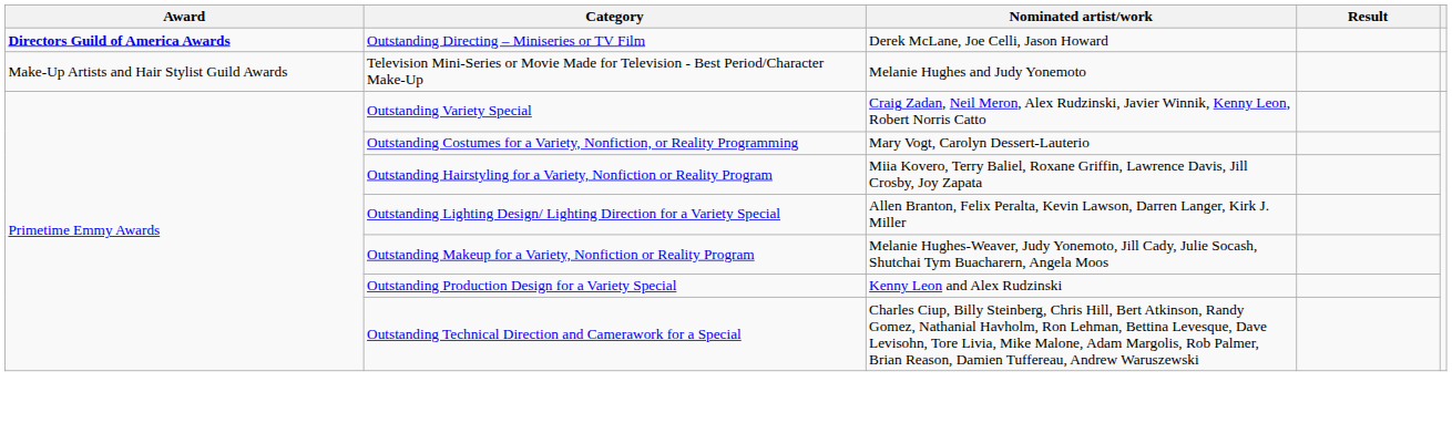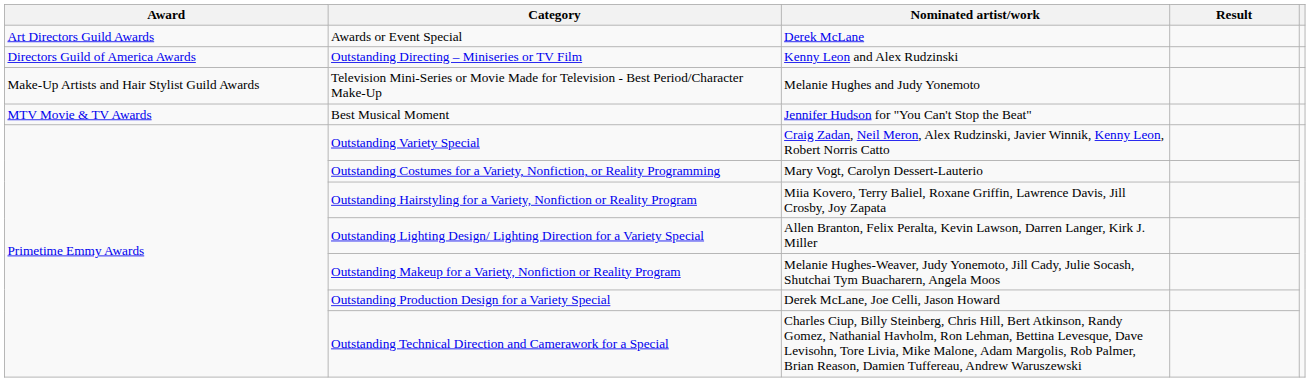 <table class="wikitable">
 <tr>
 <th width="25%">Award</th>
 <th width="35%">Category</th>
 <th width="30%">Nominated artist/work</th>
 <th width="10%">Result</th>
 <th scope="col" class="unsortable" width="4%"></th>
 </tr>
 <tr>
-<td><strong><a href='#'>Directors Guild of America Awards</a></strong></td>
+<td><a href='#'>Art Directors Guild Awards</a></td>
+<td>Awards or Event Special</td>
+<td><a href='#'>Derek McLane</a></td>
+<td></td>
+<td align="center"></td>
+</tr>
+<tr>
+<td><a href='#'>Directors Guild of America Awards</a></td>
 <td><a href='#'>Outstanding Directing – Miniseries or TV Film</a></td>
-<td>Derek McLane, Joe Celli, Jason Howard</td>
+<td><a href='#'>Kenny Leon</a> and Alex Rudzinski</td>
 <td></td>
 <td align="center"></td>
 </tr>
 <tr>
 <td>Make-Up Artists and Hair Stylist Guild Awards</td>
 <td>Television Mini-Series or Movie Made for Television - Best Period/Character Make-Up</td>
 <td>Melanie Hughes and Judy Yonemoto</td>
+<td></td>
+<td align="center"></td>
+</tr>
+<tr>
+<td><a href='#'>MTV Movie & TV Awards</a></td>
+<td>Best Musical Moment</td>
+<td><a href='#'>Jennifer Hudson</a> for "You Can't Stop the Beat"</td>
 <td></td>
 <td align="center"></td>
 </tr>
 <tr>
 <td rowspan="7"><a href='#'>Primetime Emmy Awards</a></td>
 <td><a href='#'>Outstanding Variety Special</a></td>
 <td><a href='#'>Craig Zadan</a>, <a href='#'>Neil Meron</a>, Alex Rudzinski, Javier Winnik, <a href='#'>Kenny Leon</a>, Robert Norris Catto</td>
 <td></td>
 <td rowspan="7" align="center"></td>
 </tr>
 <tr>
 <td><a href='#'>Outstanding Costumes for a Variety, Nonfiction, or Reality Programming</a></td>
 <td>Mary Vogt, Carolyn Dessert-Lauterio</td>
 <td></td>
 </tr>
 <tr>
 <td><a href='#'>Outstanding Hairstyling for a Variety, Nonfiction or Reality Program</a></td>
 <td>Miia Kovero, Terry Baliel, Roxane Griffin, Lawrence Davis, Jill Crosby, Joy Zapata</td>
 <td></td>
 </tr>
 <tr>
 <td><a href='#'>Outstanding Lighting Design/ Lighting Direction for a Variety Special</a></td>
 <td>Allen Branton, Felix Peralta, Kevin Lawson, Darren Langer, Kirk J. Miller</td>
 <td></td>
 </tr>
 <tr>
 <td><a href='#'>Outstanding Makeup for a Variety, Nonfiction or Reality Program</a></td>
 <td>Melanie Hughes-Weaver, Judy Yonemoto, Jill Cady, Julie Socash, Shutchai Tym Buacharern, Angela Moos</td>
 <td></td>
 </tr>
 <tr>
 <td><a href='#'>Outstanding Production Design for a Variety Special</a></td>
-<td><a href='#'>Kenny Leon</a> and Alex Rudzinski</td>
+<td>Derek McLane, Joe Celli, Jason Howard</td>
 <td></td>
 </tr>
 <tr>
 <td><a href='#'>Outstanding Technical Direction and Camerawork for a Special</a></td>
 <td>Charles Ciup, Billy Steinberg, Chris Hill, Bert Atkinson, Randy Gomez, Nathanial Havholm, Ron Lehman, Bettina Levesque, Dave Levisohn, Tore Livia, Mike Malone, Adam Margolis, Rob Palmer, Brian Reason, Damien Tuffereau, Andrew Waruszewski</td>
 <td></td>
 </tr>
 </table>
